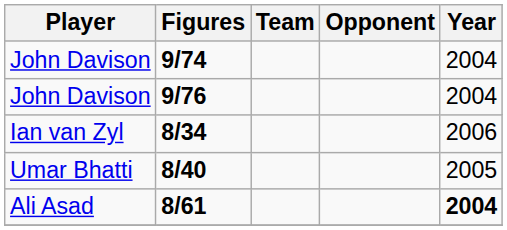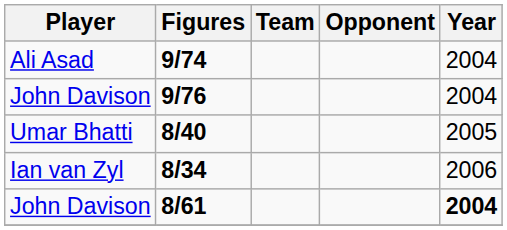 <table class="wikitable">
 <tr>
 <th>Player</th>
 <th>Figures</th>
 <th>Team</th>
 <th>Opponent</th>
 <th>Year</th>
 </tr>
 <tr>
-<td><a href='#'>John Davison</a></td>
+<td><a href='#'>Ali Asad</a></td>
 <td><strong>9/74</strong></td>
 <td></td>
 <td></td>
 <td>2004</td>
 </tr>
 <tr>
 <td><a href='#'>John Davison</a></td>
 <td><strong>9/76</strong></td>
 <td></td>
 <td></td>
 <td>2004</td>
 </tr>
 <tr>
+<td><a href='#'>Umar Bhatti</a></td>
+<td><strong>8/40</strong></td>
+<td></td>
+<td></td>
+<td>2005</td>
+</tr>
+<tr>
 <td><a href='#'>Ian van Zyl</a></td>
 <td><strong>8/34</strong></td>
 <td></td>
 <td></td>
 <td>2006</td>
 </tr>
 <tr>
-<td><a href='#'>Umar Bhatti</a></td>
-<td><strong>8/40</strong></td>
-<td></td>
-<td></td>
-<td>2005</td>
-</tr>
-<tr>
-<td><a href='#'>Ali Asad</a></td>
+<td><a href='#'>John Davison</a></td>
 <td><strong>8/61</strong></td>
 <td></td>
 <td></td>
 <td><strong>2004</strong></td>
 </tr>
 <tr>
 </tr>
 </table>
